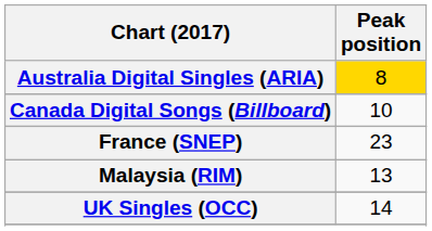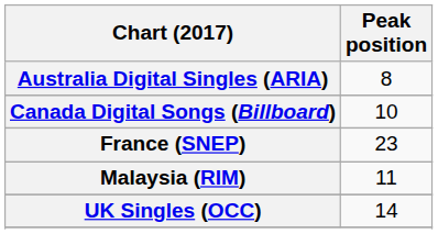 <table class="wikitable sortable plainrowheaders" style="text-align:center">
 <tr>
 <th scope="col">Chart (2017)</th>
 <th scope="col">Peak<br>position</th>
 </tr>
 <tr>
 <th scope="row"><a href='#'>Australia Digital Singles</a> (<a href='#'>ARIA</a>)</th>
-<td style="background: gold;">8</td>
+<td>8</td>
 </tr>
 <tr>
 </tr>
 <tr>
 </tr>
 <tr>
 <th scope="row"><a href='#'>Canada Digital Songs</a> (<em><a href='#'>Billboard</a></em>)</th>
 <td>10</td>
 </tr>
 <tr>
 </tr>
 <tr>
 </tr>
 <tr>
 <th scope="row">France (<a href='#'>SNEP</a>)</th>
 <td>23</td>
 </tr>
 <tr>
 </tr>
 <tr>
 </tr>
 <tr>
 </tr>
 <tr>
 <th scope="row">Malaysia (<a href='#'>RIM</a>)</th>
-<td>13</td>
+<td>11</td>
 </tr>
 <tr>
 </tr>
 <tr>
 </tr>
 <tr>
 </tr>
 <tr>
 </tr>
 <tr>
 <th scope="row"><a href='#'>UK Singles</a> (<a href='#'>OCC</a>)</th>
 <td>14</td>
 </tr>
 <tr>
 </tr>
 <tr>
 </tr>
 </table>
